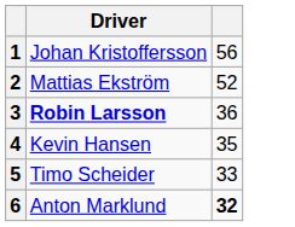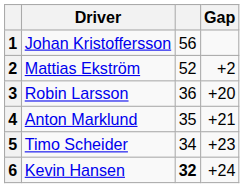 <table class="wikitable" style="font-size: 95%;">
 <tr>
 <th></th>
 <th>Driver</th>
 <th></th>
+<th>Gap</th>
 </tr>
 <tr>
 <th>1</th>
 <td> <a href='#'>Johan Kristoffersson</a></td>
 <td>56</td>
+<td></td>
 </tr>
 <tr>
 <th>2</th>
 <td> <a href='#'>Mattias Ekström</a></td>
 <td>52</td>
+<td align="right">+2</td>
 </tr>
 <tr>
 <th>3</th>
-<td><strong> <a href='#'>Robin Larsson</a></strong></td>
+<td> <a href='#'>Robin Larsson</a></td>
 <td>36</td>
+<td align="right">+20</td>
 </tr>
 <tr>
 <th>4</th>
-<td> <a href='#'>Kevin Hansen</a></td>
+<td> <a href='#'>Anton Marklund</a></td>
 <td>35</td>
+<td align="right">+21</td>
 </tr>
 <tr>
 <th>5</th>
 <td> <a href='#'>Timo Scheider</a></td>
-<td>33</td>
+<td>34</td>
+<td align="right">+23</td>
 </tr>
 <tr>
 <th>6</th>
-<td> <a href='#'>Anton Marklund</a></td>
+<td> <a href='#'>Kevin Hansen</a></td>
 <td><strong>32</strong></td>
+<td align="right">+24</td>
 </tr>
 </table>
